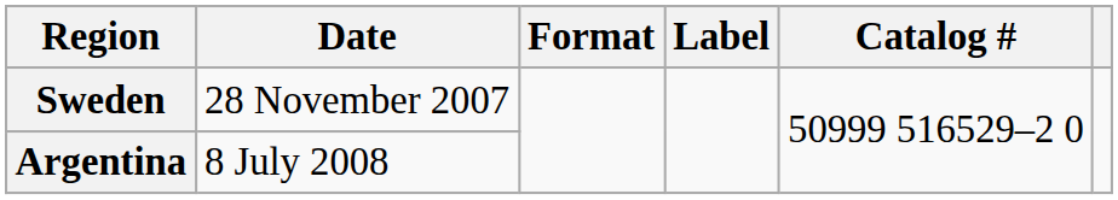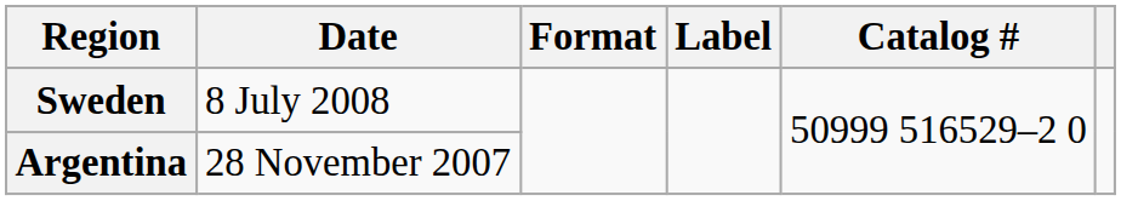 <table class="wikitable plainrowheaders">
 <tr>
 <th scope="col">Region</th>
 <th scope="col">Date</th>
 <th scope="col">Format</th>
 <th scope="col">Label</th>
 <th scope="col">Catalog #</th>
 <th scope="col"></th>
 </tr>
 <tr>
 <th scope="row">Sweden</th>
-<td>28 November 2007</td>
+<td>8 July 2008</td>
 <td rowspan="2"></td>
 <td rowspan="2"></td>
 <td rowspan="2">50999 516529–2 0</td>
 <td rowspan="2" style="text-align:center;"></td>
 </tr>
 <tr>
 <th scope="row">Argentina</th>
-<td>8 July 2008</td>
+<td>28 November 2007</td>
 </tr>
 </table>
